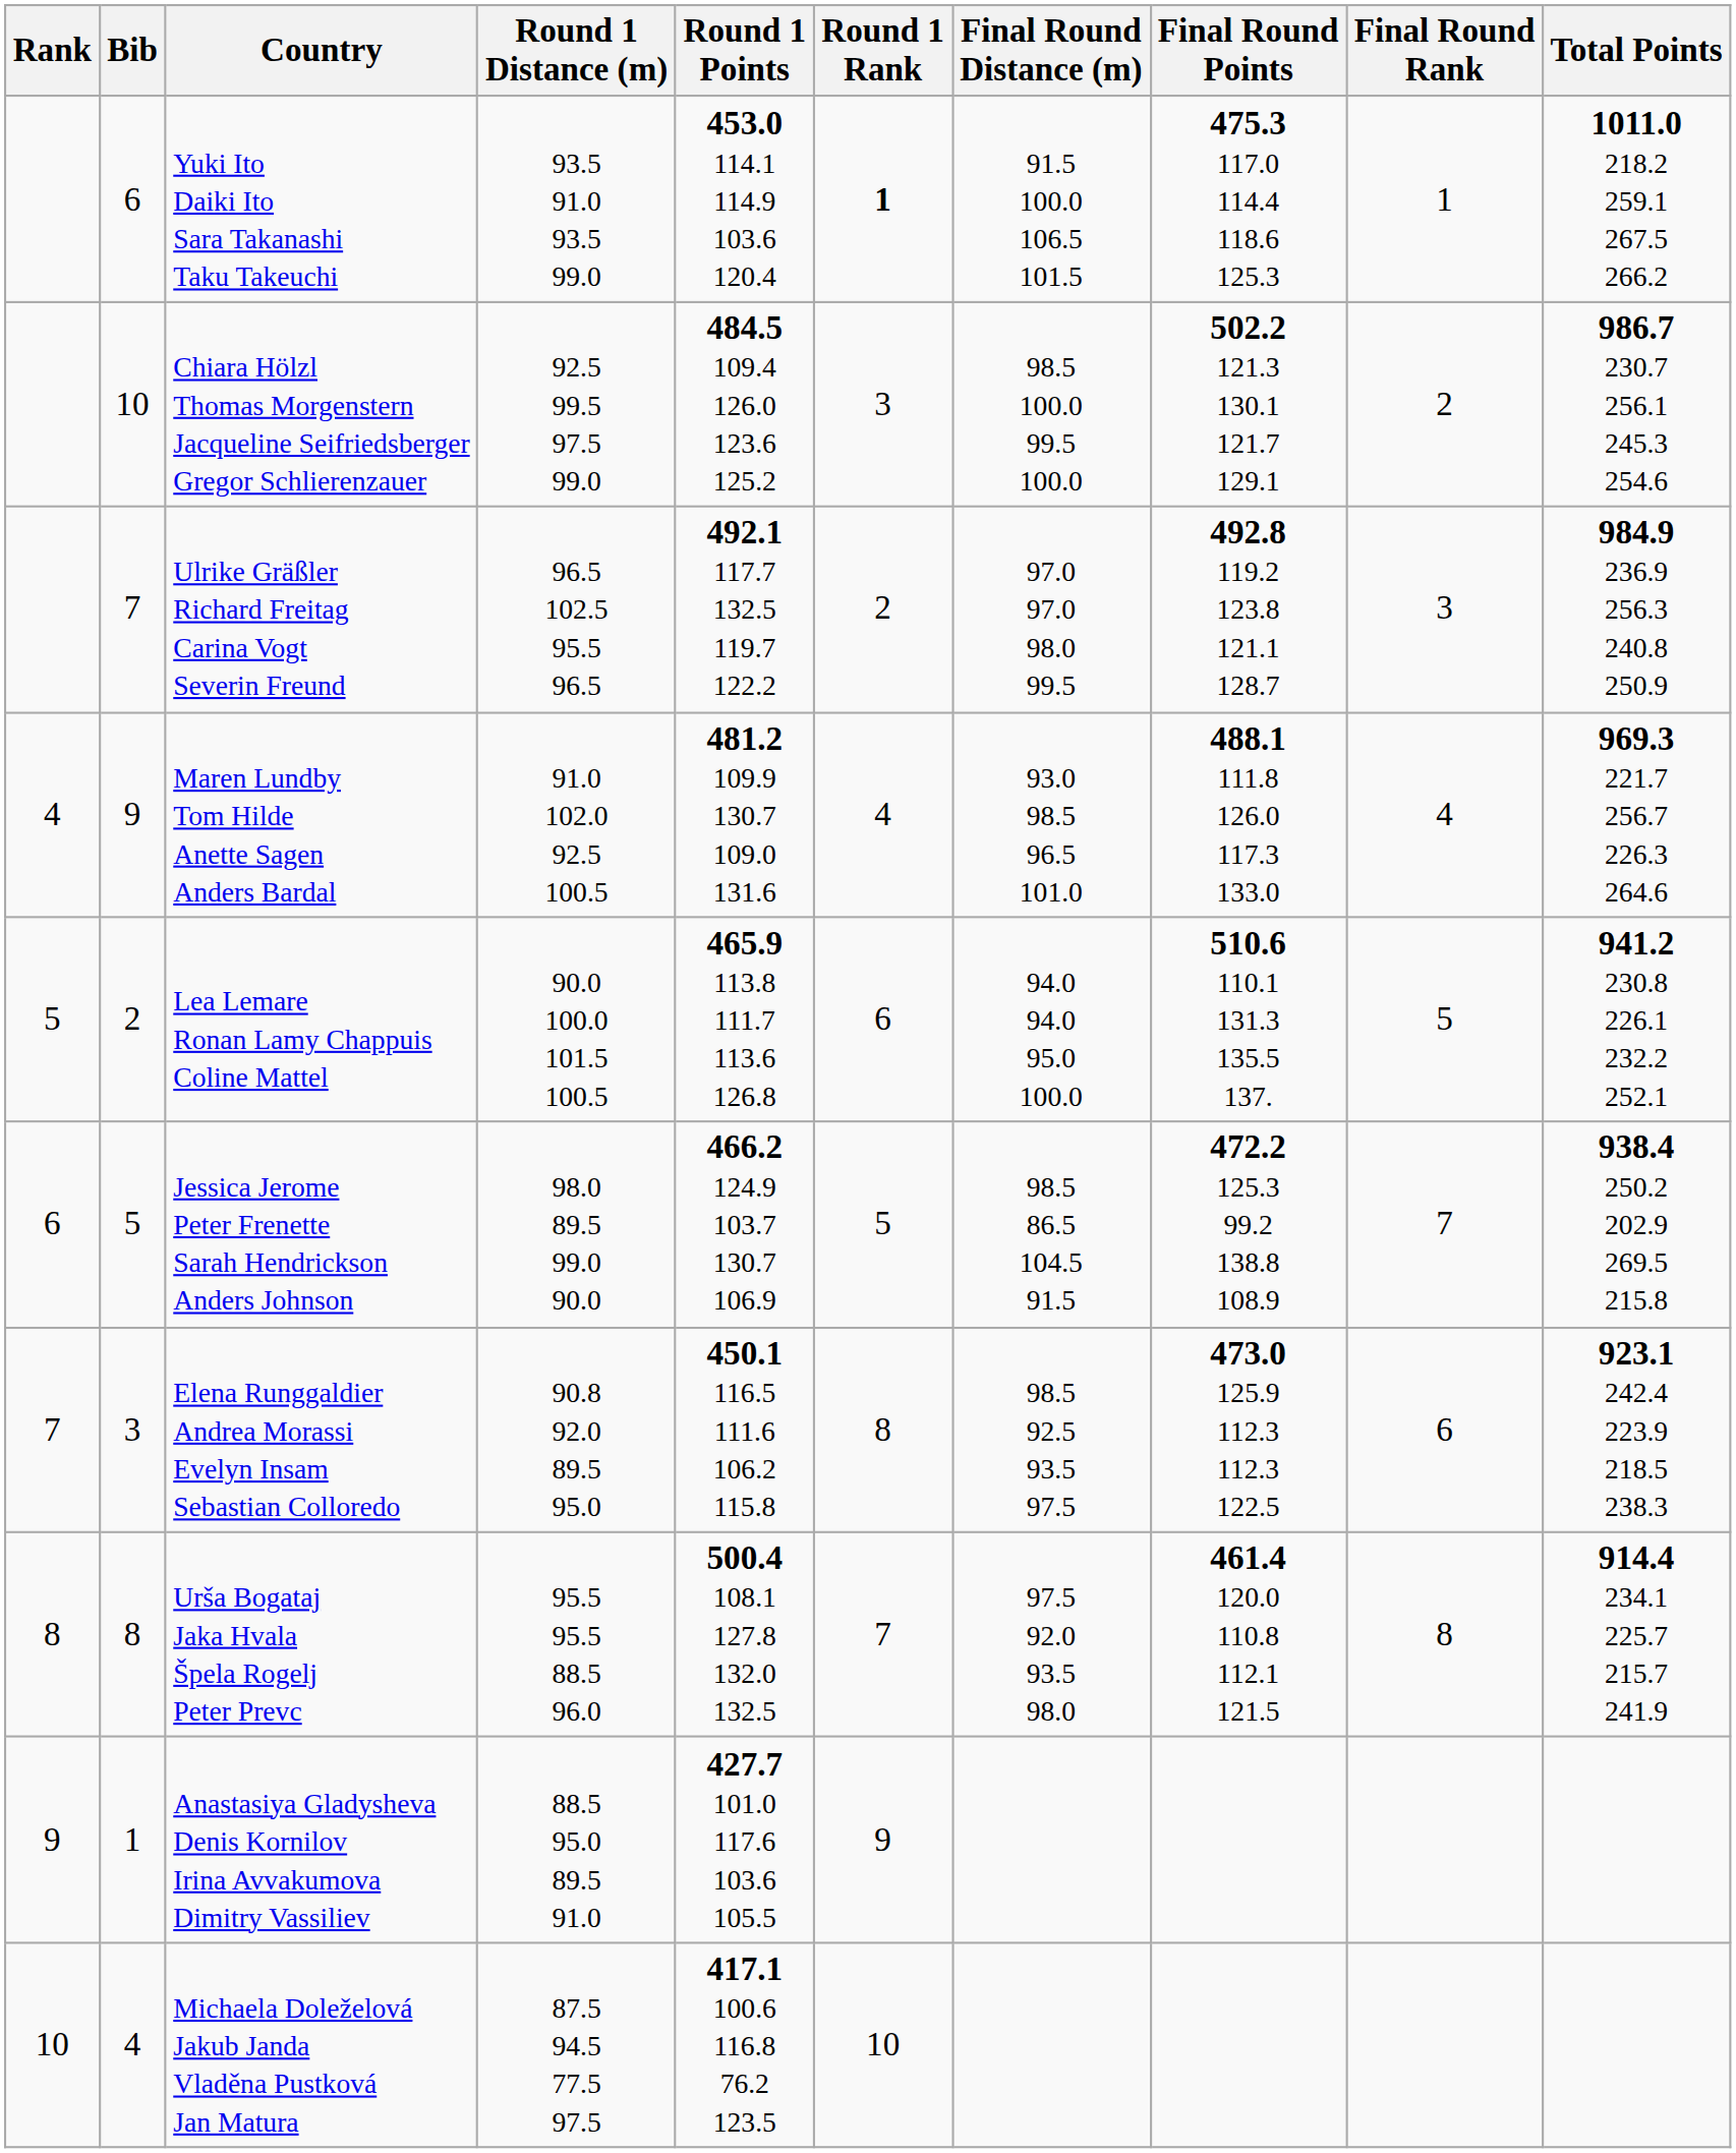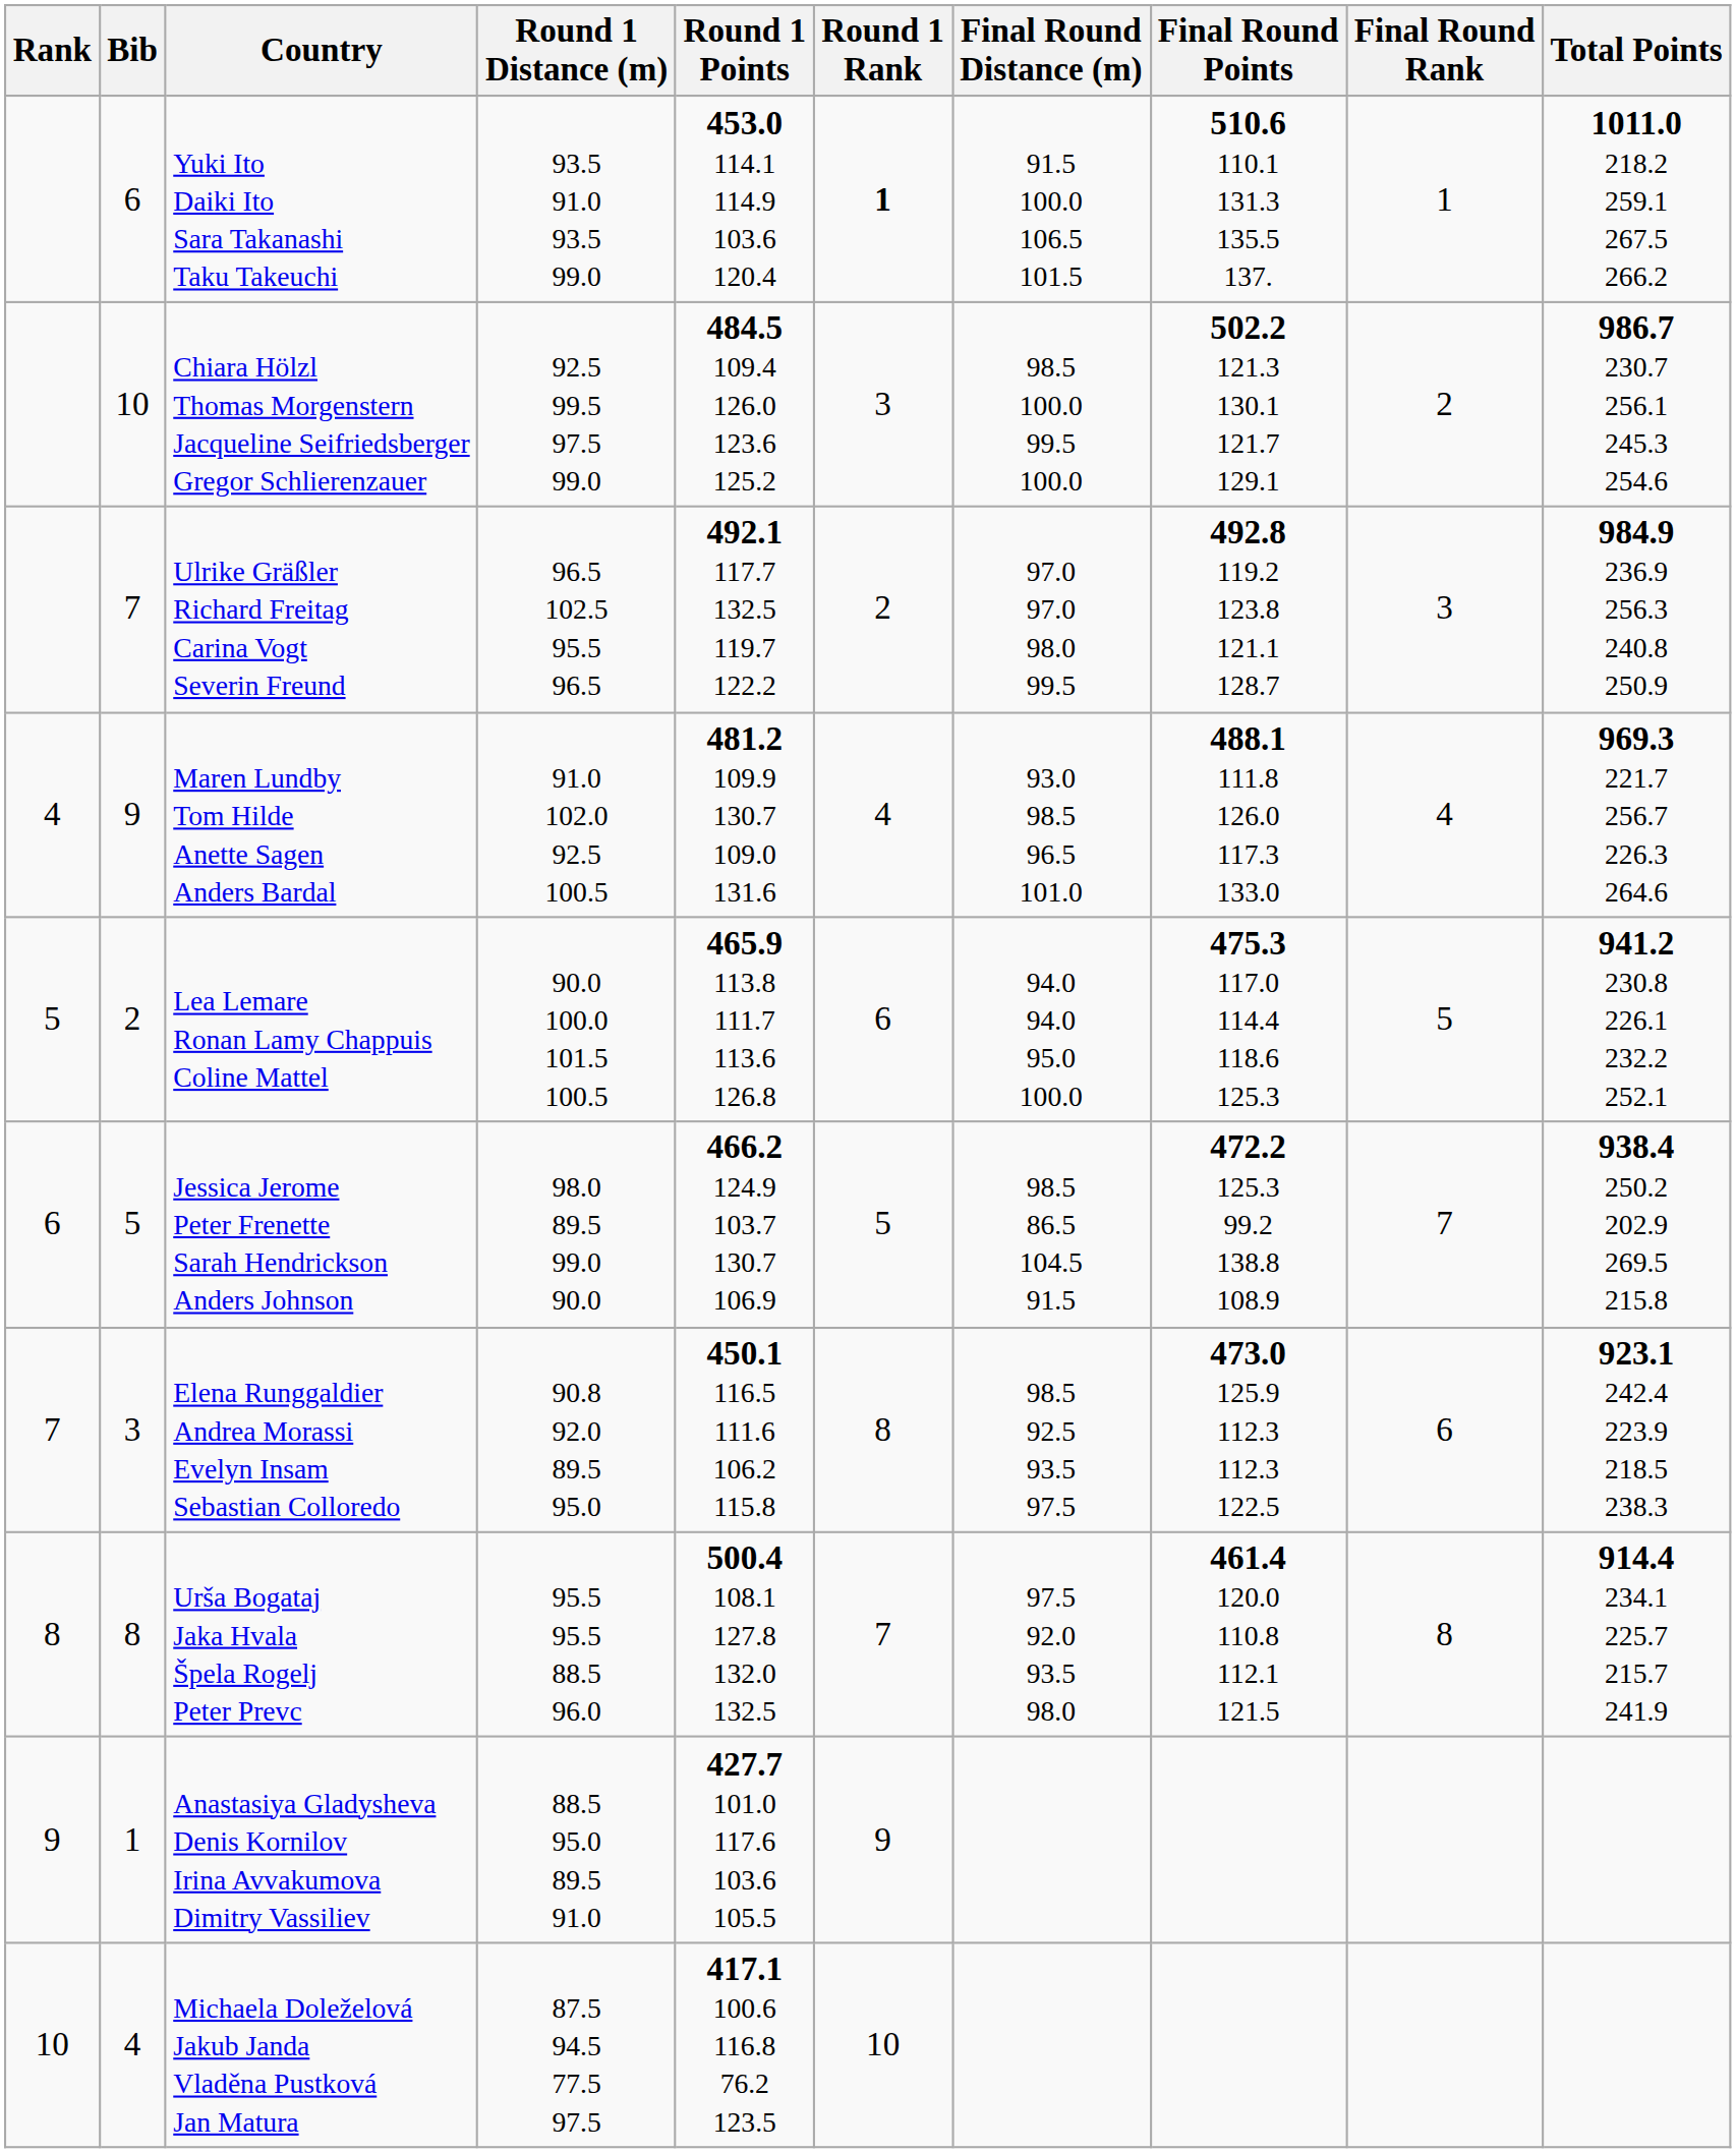 <table class="wikitable sortable" style="text-align:center">
 <tr>
 <th>Rank</th>
 <th>Bib</th>
 <th>Country</th>
 <th>Round 1<br>Distance (m)</th>
 <th>Round 1<br>Points</th>
 <th>Round 1<br>Rank</th>
 <th>Final Round <br>Distance (m)</th>
 <th>Final Round <br>Points</th>
 <th>Final Round<br> Rank</th>
 <th>Total Points</th>
 </tr>
 <tr>
 <td></td>
 <td>6</td>
 <td align=left><br><small><a href='#'>Yuki Ito</a><br><a href='#'>Daiki Ito</a><br><a href='#'>Sara Takanashi</a><br><a href='#'>Taku Takeuchi</a></small></td>
 <td><small><br>93.5<br>91.0<br>93.5<br>99.0</small></td>
 <td><strong>453.0</strong><small><br>114.1<br>114.9<br>103.6<br>120.4</small></td>
 <td><strong>1</strong></td>
 <td><small><br>91.5<br>100.0<br>106.5<br>101.5</small></td>
-<td><strong>475.3</strong><small><br>117.0<br>114.4<br>118.6<br>125.3</small></td>
+<td><strong>510.6</strong><small><br>110.1<br>131.3<br>135.5<br>137.</small></td>
 <td>1</td>
 <td><strong>1011.0</strong><small><br>218.2<br>259.1<br>267.5<br>266.2</small></td>
 </tr>
 <tr>
 <td></td>
 <td>10</td>
 <td align=left><br><small><a href='#'>Chiara Hölzl</a><br><a href='#'>Thomas Morgenstern</a><br><a href='#'>Jacqueline Seifriedsberger</a><br><a href='#'>Gregor Schlierenzauer</a></small></td>
 <td><small><br>92.5<br>99.5<br>97.5<br>99.0</small></td>
 <td><strong>484.5</strong><small><br>109.4<br>126.0<br>123.6<br>125.2</small></td>
 <td>3</td>
 <td><small><br>98.5<br>100.0<br>99.5<br>100.0</small></td>
 <td><strong>502.2</strong><small><br>121.3<br>130.1<br>121.7<br>129.1</small></td>
 <td>2</td>
 <td><strong>986.7</strong><small><br>230.7<br>256.1<br>245.3<br>254.6</small></td>
 </tr>
 <tr>
 <td></td>
 <td>7</td>
 <td align=left><br><small><a href='#'>Ulrike Gräßler</a><br><a href='#'>Richard Freitag</a><br><a href='#'>Carina Vogt</a><br><a href='#'>Severin Freund</a></small></td>
 <td><small><br>96.5<br>102.5<br>95.5<br>96.5</small></td>
 <td><strong>492.1</strong><small><br>117.7<br>132.5<br>119.7<br>122.2</small></td>
 <td>2</td>
 <td><small><br>97.0<br>97.0<br>98.0<br>99.5</small></td>
 <td><strong>492.8</strong><small><br>119.2<br>123.8<br>121.1<br>128.7</small></td>
 <td>3</td>
 <td><strong>984.9</strong><small><br>236.9<br>256.3<br>240.8<br>250.9</small></td>
 </tr>
 <tr>
 <td>4</td>
 <td>9</td>
 <td align=left><br><small><a href='#'>Maren Lundby</a><br><a href='#'>Tom Hilde</a><br><a href='#'>Anette Sagen</a><br><a href='#'>Anders Bardal</a></small></td>
 <td><small><br>91.0<br>102.0<br>92.5<br>100.5</small></td>
 <td><strong>481.2</strong><small><br>109.9<br>130.7<br>109.0<br>131.6</small></td>
 <td>4</td>
 <td><small><br>93.0<br>98.5<br>96.5<br>101.0</small></td>
 <td><strong>488.1</strong><small><br>111.8<br>126.0<br>117.3<br>133.0</small></td>
 <td>4</td>
 <td><strong>969.3</strong><small><br>221.7<br>256.7<br>226.3<br>264.6</small></td>
 </tr>
 <tr>
 <td>5</td>
 <td>2</td>
 <td align=left><br><small><a href='#'>Lea Lemare</a><br><a href='#'>Ronan Lamy Chappuis</a><br><a href='#'>Coline Mattel</a><br></small></td>
 <td><small><br>90.0<br>100.0<br>101.5<br>100.5</small></td>
 <td><strong>465.9</strong><small><br>113.8<br>111.7<br>113.6<br>126.8</small></td>
 <td>6</td>
 <td><small><br>94.0<br>94.0<br>95.0<br>100.0</small></td>
-<td><strong>510.6</strong><small><br>110.1<br>131.3<br>135.5<br>137.</small></td>
+<td><strong>475.3</strong><small><br>117.0<br>114.4<br>118.6<br>125.3</small></td>
 <td>5</td>
 <td><strong>941.2</strong><small><br>230.8<br>226.1<br>232.2<br>252.1</small></td>
 </tr>
 <tr>
 <td>6</td>
 <td>5</td>
 <td align=left><br><small><a href='#'>Jessica Jerome</a><br><a href='#'>Peter Frenette</a><br><a href='#'>Sarah Hendrickson</a><br><a href='#'>Anders Johnson</a></small></td>
 <td><small><br>98.0<br>89.5<br>99.0<br>90.0</small></td>
 <td><strong>466.2</strong><small><br>124.9<br>103.7<br>130.7<br>106.9</small></td>
 <td>5</td>
 <td><small><br>98.5<br>86.5<br>104.5<br>91.5</small></td>
 <td><strong>472.2</strong><small><br>125.3<br>99.2<br>138.8<br>108.9</small></td>
 <td>7</td>
 <td><strong>938.4</strong><small><br>250.2<br>202.9<br>269.5<br>215.8</small></td>
 </tr>
 <tr>
 <td>7</td>
 <td>3</td>
 <td align=left><br><small><a href='#'>Elena Runggaldier</a><br><a href='#'>Andrea Morassi</a><br><a href='#'>Evelyn Insam</a><br><a href='#'>Sebastian Colloredo</a></small></td>
 <td><small><br>90.8<br>92.0<br>89.5<br>95.0</small></td>
 <td><strong>450.1</strong><small><br>116.5<br>111.6<br>106.2<br>115.8</small></td>
 <td>8</td>
 <td><small><br>98.5<br>92.5<br>93.5<br>97.5</small></td>
 <td><strong>473.0</strong><small><br>125.9<br>112.3<br>112.3<br>122.5</small></td>
 <td>6</td>
 <td><strong>923.1</strong><small><br>242.4<br>223.9<br>218.5<br>238.3</small></td>
 </tr>
 <tr>
 <td>8</td>
 <td>8</td>
 <td align=left><br><small><a href='#'>Urša Bogataj</a><br><a href='#'>Jaka Hvala</a><br><a href='#'>Špela Rogelj</a><br><a href='#'>Peter Prevc</a></small></td>
 <td><small><br>95.5<br>95.5<br>88.5<br>96.0</small></td>
 <td><strong>500.4</strong><small><br>108.1<br>127.8<br>132.0<br>132.5</small></td>
 <td>7</td>
 <td><small><br>97.5<br>92.0<br>93.5<br>98.0</small></td>
 <td><strong>461.4</strong><small><br>120.0<br>110.8<br>112.1<br>121.5</small></td>
 <td>8</td>
 <td><strong>914.4</strong><small><br>234.1<br>225.7<br>215.7<br>241.9</small></td>
 </tr>
 <tr>
 <td>9</td>
 <td>1</td>
 <td align=left><br><small><a href='#'>Anastasiya Gladysheva</a><br><a href='#'>Denis Kornilov</a><br><a href='#'>Irina Avvakumova</a><br><a href='#'>Dimitry Vassiliev</a></small></td>
 <td><small><br>88.5<br>95.0<br>89.5<br>91.0</small></td>
 <td><strong>427.7</strong><small><br>101.0<br>117.6<br>103.6<br>105.5</small></td>
 <td>9</td>
 <td></td>
 <td></td>
 <td></td>
 <td></td>
 </tr>
 <tr>
 <td>10</td>
 <td>4</td>
 <td align=left><br><small><a href='#'>Michaela Doleželová</a><br><a href='#'>Jakub Janda</a><br><a href='#'>Vladěna Pustková</a><br><a href='#'>Jan Matura</a></small></td>
 <td><small><br>87.5<br>94.5<br>77.5<br>97.5</small></td>
 <td><strong>417.1</strong><small><br>100.6<br>116.8<br>76.2<br>123.5</small></td>
 <td>10</td>
 <td></td>
 <td></td>
 <td></td>
 <td></td>
 </tr>
 </table>
